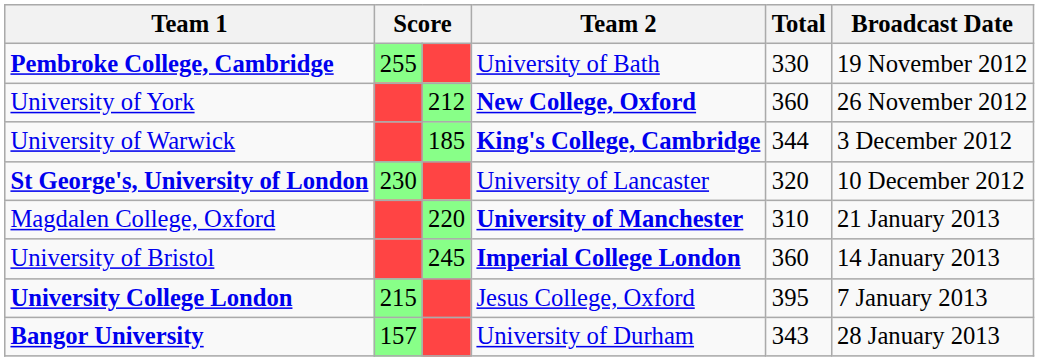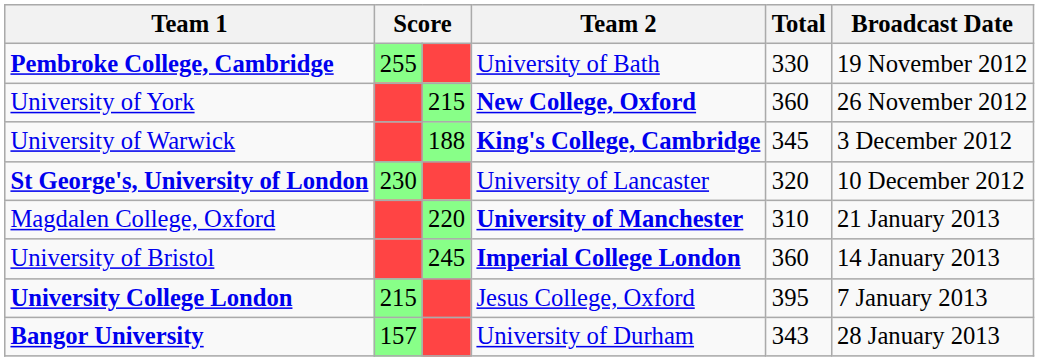 <table class="wikitable" border="1">
 <tr>
 <th>Team 1</th>
 <th colspan=2>Score</th>
 <th>Team 2</th>
 <th>Total</th>
 <th>Broadcast Date</th>
 </tr>
 <tr>
 <td><strong><a href='#'>Pembroke College, Cambridge</a></strong></td>
 <td style="background:#88ff88">255</td>
 <td style="background:#ff4444"></td>
 <td><a href='#'>University of Bath</a></td>
 <td>330</td>
 <td>19 November 2012</td>
 </tr>
 <tr>
 <td><a href='#'>University of York</a></td>
 <td style="background:#ff4444"></td>
-<td style="background:#88ff88">212</td>
+<td style="background:#88ff88">215</td>
 <td><strong><a href='#'>New College, Oxford</a></strong></td>
 <td>360</td>
 <td>26 November 2012</td>
 </tr>
 <tr>
 <td><a href='#'>University of Warwick</a></td>
 <td style="background:#ff4444"></td>
-<td style="background:#88ff88">185</td>
+<td style="background:#88ff88">188</td>
 <td><strong><a href='#'>King's College, Cambridge</a></strong></td>
-<td>344</td>
+<td>345</td>
 <td>3 December 2012</td>
 </tr>
 <tr>
 <td><strong><a href='#'>St George's, University of London</a></strong></td>
 <td style="background:#88ff88">230</td>
 <td style="background:#ff4444"></td>
 <td><a href='#'>University of Lancaster</a></td>
 <td>320</td>
 <td>10 December 2012</td>
 </tr>
 <tr>
 <td><a href='#'>Magdalen College, Oxford</a></td>
 <td style="background:#ff4444"></td>
 <td style="background:#88ff88">220</td>
 <td><strong><a href='#'>University of Manchester</a></strong></td>
 <td>310</td>
 <td>21 January 2013</td>
 </tr>
 <tr>
 <td><a href='#'>University of Bristol</a></td>
 <td style="background:#ff4444"></td>
 <td style="background:#88ff88">245</td>
 <td><strong><a href='#'>Imperial College London</a></strong></td>
 <td>360</td>
 <td>14 January 2013</td>
 </tr>
 <tr>
 <td><strong><a href='#'>University College London</a></strong></td>
 <td style="background:#88ff88">215</td>
 <td style="background:#ff4444"></td>
 <td><a href='#'>Jesus College, Oxford</a></td>
 <td>395</td>
 <td>7 January 2013</td>
 </tr>
 <tr>
 <td><strong><a href='#'>Bangor University</a></strong></td>
 <td style="background:#88ff88">157</td>
 <td style="background:#ff4444"></td>
 <td><a href='#'>University of Durham</a></td>
 <td>343</td>
 <td>28 January 2013</td>
 </tr>
 </table>
